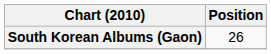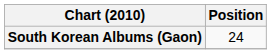 <table class="wikitable plainrowheaders" style="text-align:center;">
 <tr>
 <th>Chart (2010)</th>
 <th>Position</th>
 </tr>
 <tr>
 <th scope="row">South Korean Albums (Gaon)</th>
-<td>26</td>
+<td>24</td>
 </tr>
 <tr>
 </tr>
 </table>
